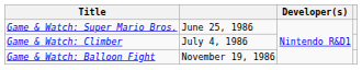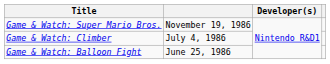 <table class="wikitable plainrowheaders sortable">
 <tr>
 <th scope="col">Title</th>
 <th scope="col" data-sort-type="date"></th>
 <th scope="col">Developer(s)</th>
 <th scope="col" class="unsortable"></th>
 </tr>
 <tr>
 <td><em><a href='#'>Game & Watch: Super Mario Bros.</a></em></td>
-<td>June 25, 1986</td>
+<td>November 19, 1986</td>
 <td rowspan="3"><a href='#'>Nintendo R&D1</a></td>
 <td></td>
 </tr>
 <tr>
 <td><em><a href='#'>Game & Watch: Climber</a></em></td>
 <td>July 4, 1986</td>
 <td></td>
 </tr>
 <tr>
 <td><em><a href='#'>Game & Watch: Balloon Fight</a></em></td>
-<td>November 19, 1986</td>
+<td>June 25, 1986</td>
 <td></td>
 </tr>
 </table>
